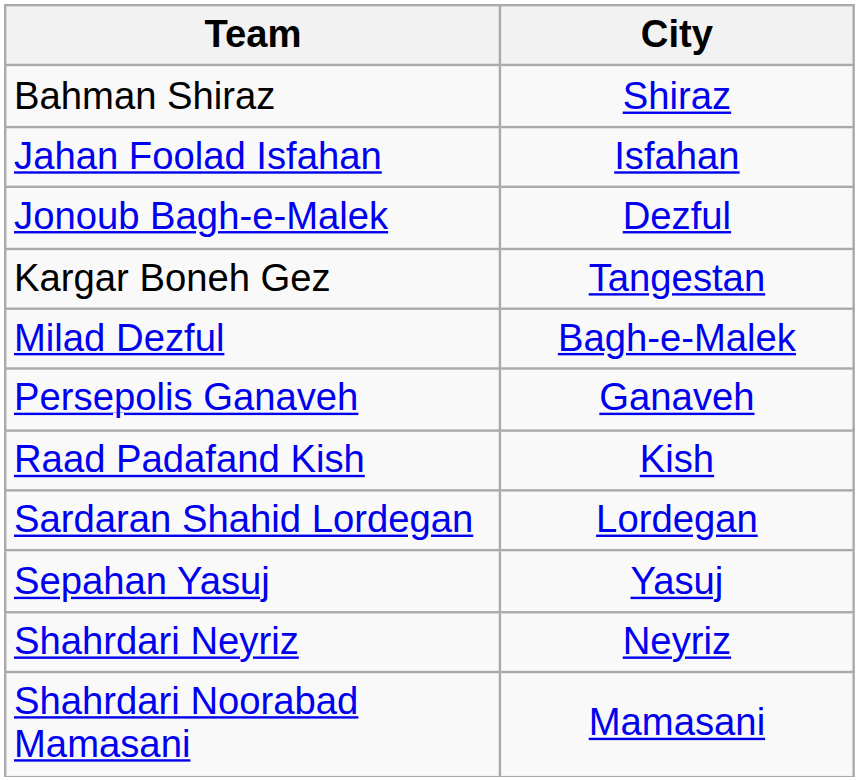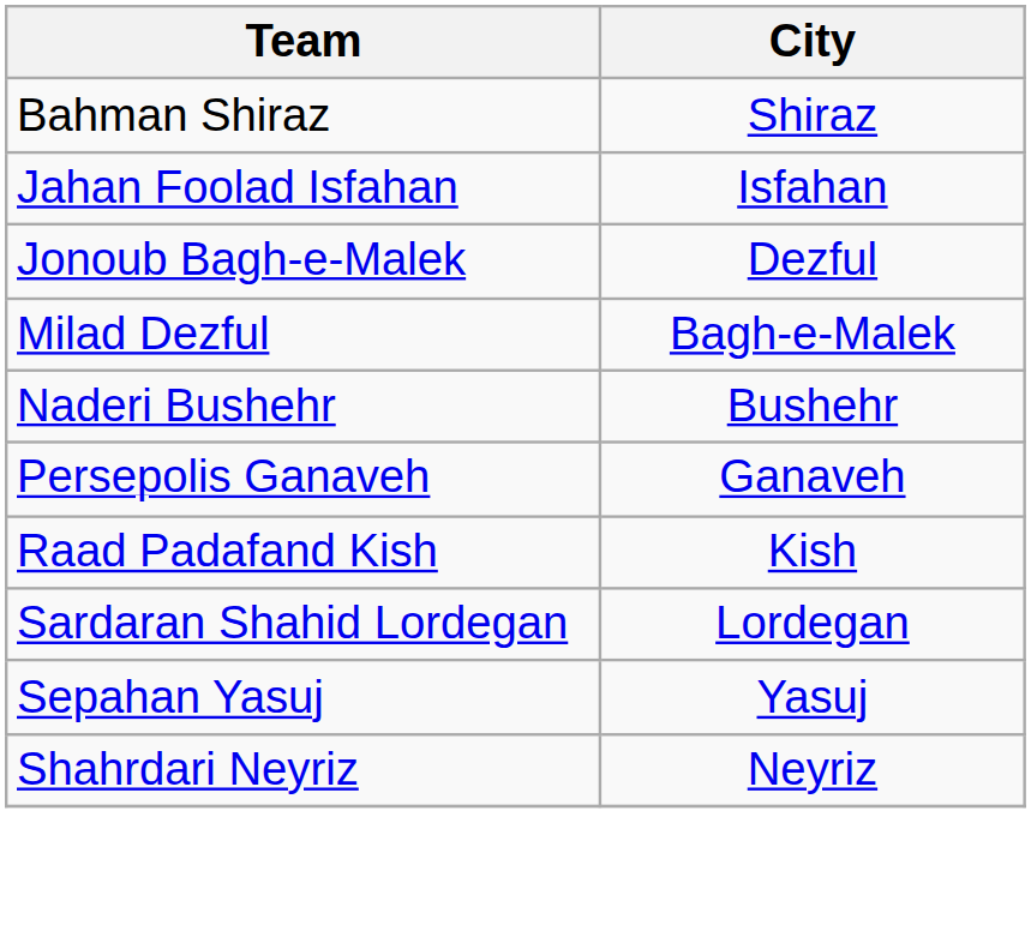 <table class="wikitable" style="text-align: Center;">
 <tr>
 <th width=200>Team</th>
 <th width=140>City</th>
 </tr>
 <tr>
 <td align="left">Bahman Shiraz</td>
 <td><a href='#'>Shiraz</a></td>
 </tr>
 <tr>
 <td align="left"><a href='#'>Jahan Foolad Isfahan</a></td>
 <td><a href='#'>Isfahan</a></td>
 </tr>
 <tr>
 <td align="left"><a href='#'>Jonoub Bagh-e-Malek</a></td>
 <td><a href='#'>Dezful</a></td>
 </tr>
 <tr>
-<td align="left">Kargar Boneh Gez</td>
-<td><a href='#'>Tangestan</a></td>
+<td align="left"><a href='#'>Milad Dezful</a></td>
+<td><a href='#'>Bagh-e-Malek</a></td>
 </tr>
 <tr>
-<td align="left"><a href='#'>Milad Dezful</a></td>
-<td><a href='#'>Bagh-e-Malek</a></td>
+<td align="left"><a href='#'>Naderi Bushehr</a></td>
+<td><a href='#'>Bushehr</a></td>
 </tr>
 <tr>
 <td align="left"><a href='#'>Persepolis Ganaveh</a></td>
 <td><a href='#'>Ganaveh</a></td>
 </tr>
 <tr>
 <td align="left"><a href='#'>Raad Padafand Kish</a></td>
 <td><a href='#'>Kish</a></td>
 </tr>
 <tr>
 <td align="left"><a href='#'>Sardaran Shahid Lordegan</a></td>
 <td><a href='#'>Lordegan</a></td>
 </tr>
 <tr>
 <td align="left"><a href='#'>Sepahan Yasuj</a></td>
 <td><a href='#'>Yasuj</a></td>
 </tr>
 <tr>
 <td align="left"><a href='#'>Shahrdari Neyriz</a></td>
 <td><a href='#'>Neyriz</a></td>
 </tr>
 <tr>
-<td align="left"><a href='#'>Shahrdari Noorabad Mamasani</a></td>
-<td><a href='#'>Mamasani</a></td>
-</tr>
-<tr>
 </tr>
 </table>
